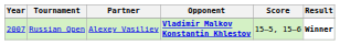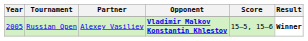 <table class="sortable wikitable" style="font-size: 90%;">
 <tr>
 <th>Year</th>
 <th>Tournament</th>
 <th>Partner</th>
 <th>Opponent</th>
 <th>Score</th>
 <th>Result</th>
 </tr>
 <tr>
 </tr>
 <tr style="background:#D4F1C5">
-<td align="center"><a href='#'>2007</a></td>
+<td align="center"><a href='#'>2005</a></td>
 <td align="left"><a href='#'>Russian Open</a></td>
 <td align="left"> <a href='#'>Alexey Vasiliev</a></td>
 <td align="left"><strong> <a href='#'>Vladimir Malkov</a><br>  <a href='#'>Konstantin Khlestov</a></strong></td>
 <td align="left">15–5, 15–6</td>
 <td style="text-align:left; background:white"> <strong>Winner</strong></td>
 </tr>
 </table>
